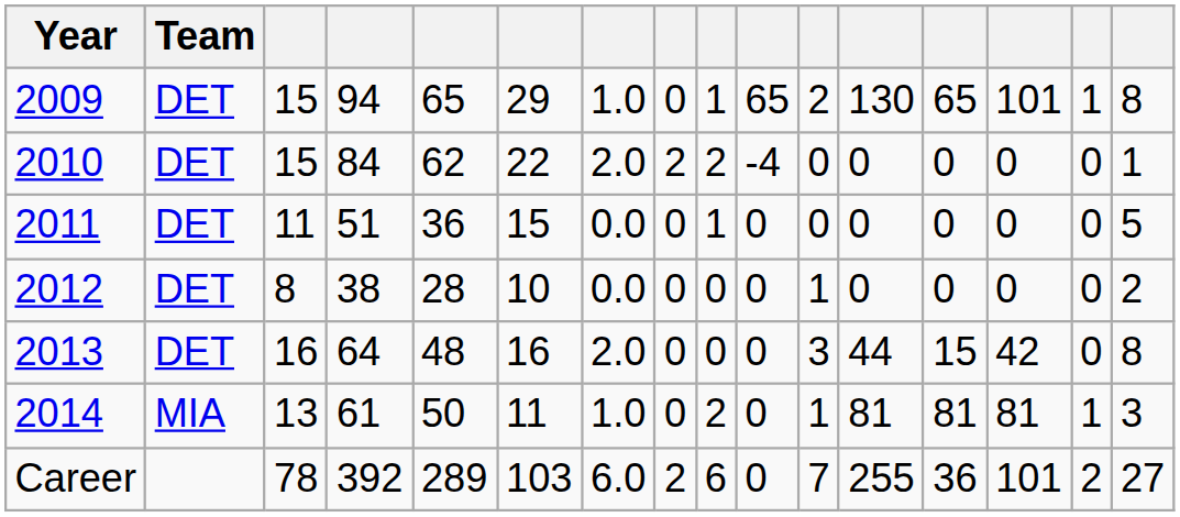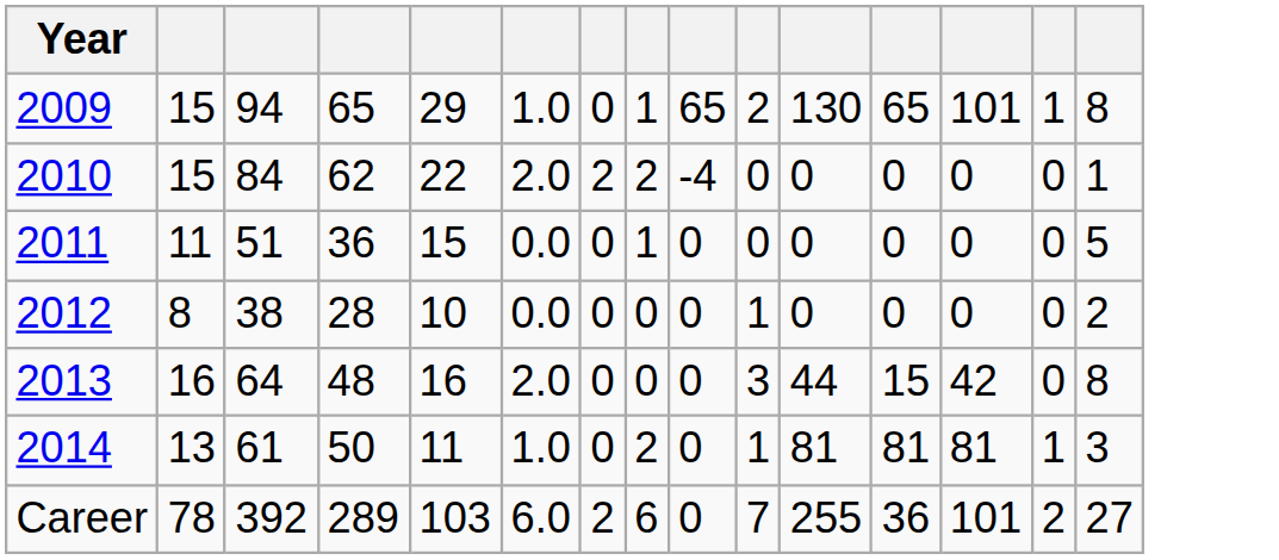 <table class="wikitable sortable">
 <tr>
 <th>Year</th>
-<th>Team</th>
 <th></th>
 <th></th>
 <th></th>
 <th></th>
 <th></th>
 <th></th>
 <th></th>
 <th></th>
 <th></th>
 <th></th>
 <th></th>
 <th></th>
 <th></th>
 <th></th>
 </tr>
 <tr>
 <td><a href='#'>2009</a></td>
-<td><a href='#'>DET</a></td>
 <td>15</td>
 <td>94</td>
 <td>65</td>
 <td>29</td>
 <td>1.0</td>
 <td>0</td>
 <td>1</td>
 <td>65</td>
 <td>2</td>
 <td>130</td>
 <td>65</td>
 <td>101</td>
 <td>1</td>
 <td>8</td>
 </tr>
 <tr>
 <td><a href='#'>2010</a></td>
-<td><a href='#'>DET</a></td>
 <td>15</td>
 <td>84</td>
 <td>62</td>
 <td>22</td>
 <td>2.0</td>
 <td>2</td>
 <td>2</td>
 <td>-4</td>
 <td>0</td>
 <td>0</td>
 <td>0</td>
 <td>0</td>
 <td>0</td>
 <td>1</td>
 </tr>
 <tr>
 <td><a href='#'>2011</a></td>
-<td><a href='#'>DET</a></td>
 <td>11</td>
 <td>51</td>
 <td>36</td>
 <td>15</td>
 <td>0.0</td>
 <td>0</td>
 <td>1</td>
 <td>0</td>
 <td>0</td>
 <td>0</td>
 <td>0</td>
 <td>0</td>
 <td>0</td>
 <td>5</td>
 </tr>
 <tr>
 <td><a href='#'>2012</a></td>
-<td><a href='#'>DET</a></td>
 <td>8</td>
 <td>38</td>
 <td>28</td>
 <td>10</td>
 <td>0.0</td>
 <td>0</td>
 <td>0</td>
 <td>0</td>
 <td>1</td>
 <td>0</td>
 <td>0</td>
 <td>0</td>
 <td>0</td>
 <td>2</td>
 </tr>
 <tr>
 <td><a href='#'>2013</a></td>
-<td><a href='#'>DET</a></td>
 <td>16</td>
 <td>64</td>
 <td>48</td>
 <td>16</td>
 <td>2.0</td>
 <td>0</td>
 <td>0</td>
 <td>0</td>
 <td>3</td>
 <td>44</td>
 <td>15</td>
 <td>42</td>
 <td>0</td>
 <td>8</td>
 </tr>
 <tr>
 <td><a href='#'>2014</a></td>
-<td><a href='#'>MIA</a></td>
 <td>13</td>
 <td>61</td>
 <td>50</td>
 <td>11</td>
 <td>1.0</td>
 <td>0</td>
 <td>2</td>
 <td>0</td>
 <td>1</td>
 <td>81</td>
 <td>81</td>
 <td>81</td>
 <td>1</td>
 <td>3</td>
 </tr>
 <tr>
 <td>Career</td>
-<td></td>
 <td>78</td>
 <td>392</td>
 <td>289</td>
 <td>103</td>
 <td>6.0</td>
 <td>2</td>
 <td>6</td>
 <td>0</td>
 <td>7</td>
 <td>255</td>
 <td>36</td>
 <td>101</td>
 <td>2</td>
 <td>27</td>
 </tr>
 </table>
